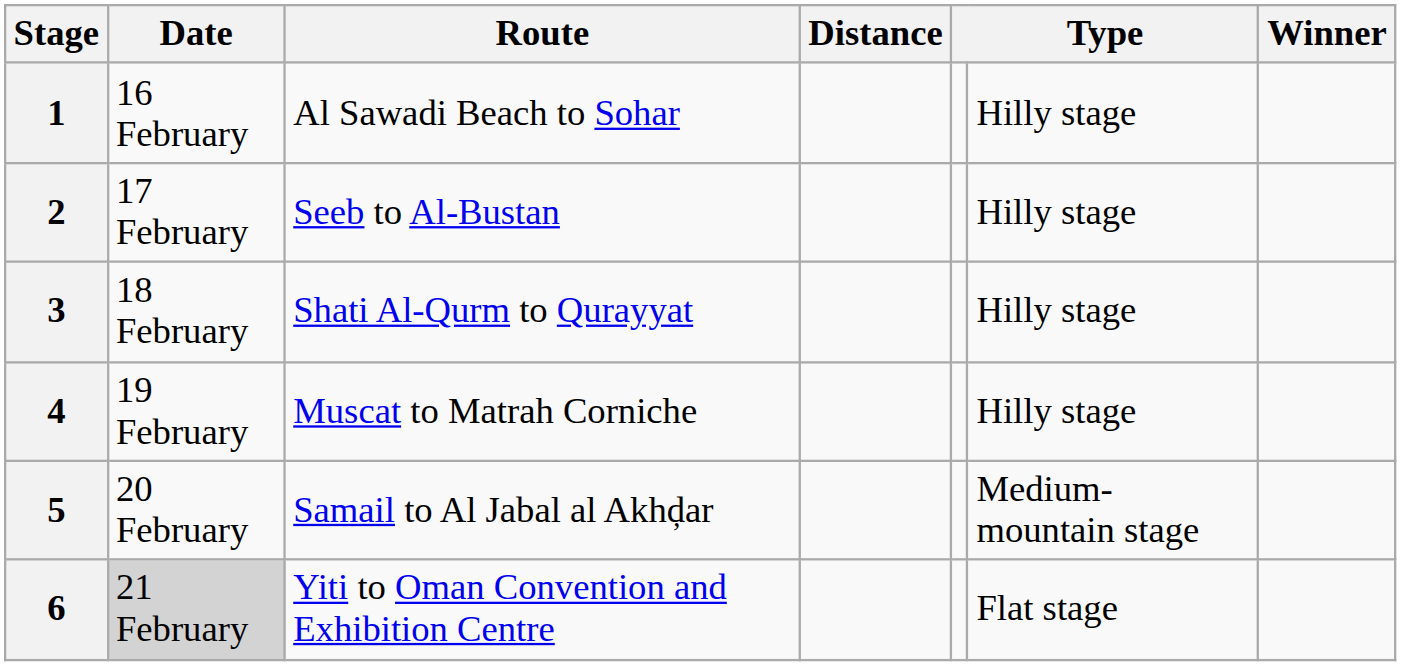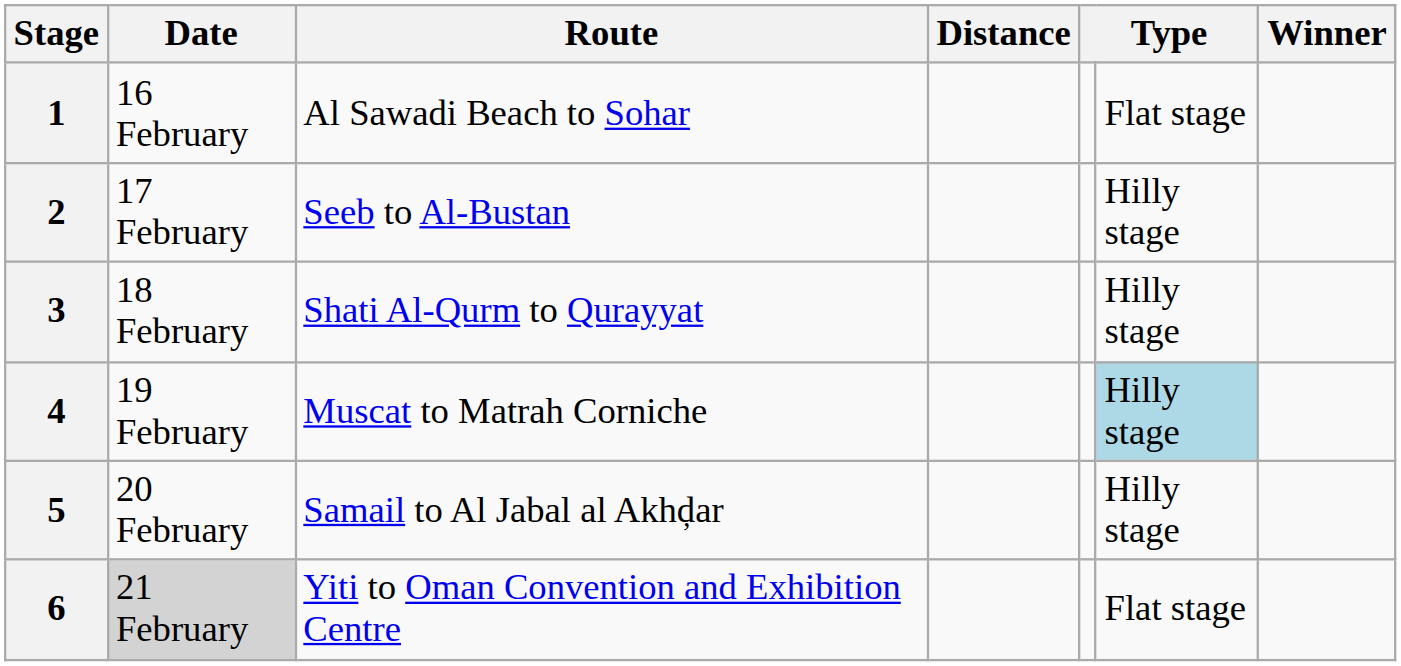 <table class="wikitable">
 <tr>
 <th scope="col">Stage</th>
 <th scope="col">Date</th>
 <th scope="col">Route</th>
 <th scope="col">Distance</th>
 <th colspan="2" scope="col">Type</th>
 <th scope="col">Winner</th>
 </tr>
 <tr>
 <th scope="row">1</th>
 <td>16 February</td>
 <td>Al Sawadi Beach to <a href='#'>Sohar</a></td>
 <td style="text-align:center;"></td>
 <td></td>
-<td>Hilly stage</td>
+<td>Flat stage</td>
 <td></td>
 </tr>
 <tr>
 <th scope="row">2</th>
 <td>17 February</td>
 <td><a href='#'>Seeb</a> to <a href='#'>Al-Bustan</a></td>
 <td style="text-align:center;"></td>
 <td></td>
 <td>Hilly stage</td>
 <td></td>
 </tr>
 <tr>
 <th scope="row">3</th>
 <td>18 February</td>
 <td><a href='#'>Shati Al-Qurm</a> to <a href='#'>Qurayyat</a></td>
 <td style="text-align:center;"></td>
 <td></td>
 <td>Hilly stage</td>
 <td></td>
 </tr>
 <tr>
 <th scope="row">4</th>
 <td>19 February</td>
 <td><a href='#'>Muscat</a> to Matrah Corniche</td>
 <td style="text-align:center;"></td>
 <td></td>
-<td>Hilly stage</td>
+<td style="background: lightblue;">Hilly stage</td>
 <td></td>
 </tr>
 <tr>
 <th scope="row">5</th>
 <td>20 February</td>
 <td><a href='#'>Samail</a> to Al Jabal al Akhḑar</td>
 <td style="text-align:center;"></td>
 <td></td>
-<td>Medium-mountain stage</td>
+<td>Hilly stage</td>
 <td></td>
 </tr>
 <tr>
 <th scope="row">6</th>
 <td style="background: lightgrey;">21 February</td>
 <td><a href='#'>Yiti</a> to <a href='#'>Oman Convention and Exhibition Centre</a></td>
 <td style="text-align:center;"></td>
 <td></td>
 <td>Flat stage</td>
 <td></td>
 </tr>
 </table>
